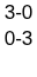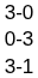 <table style="width:50%;" cellspacing="1">
 <tr>
 <th width=15%></th>
 <th width=10%></th>
 <th width=15%></th>
 </tr>
 <tr>
 </tr>
 <tr style=font-size:90%>
 <td align=right></td>
 <td align=center>3-0</td>
 <td></td>
 </tr>
 <tr style=font-size:90%>
 <td align=right></td>
 <td align=center>0-3</td>
 <td></td>
 </tr>
+<tr style=font-size:90%>
+<td align=right></td>
+<td align=center>3-1</td>
+<td></td>
+</tr>
 </table>
